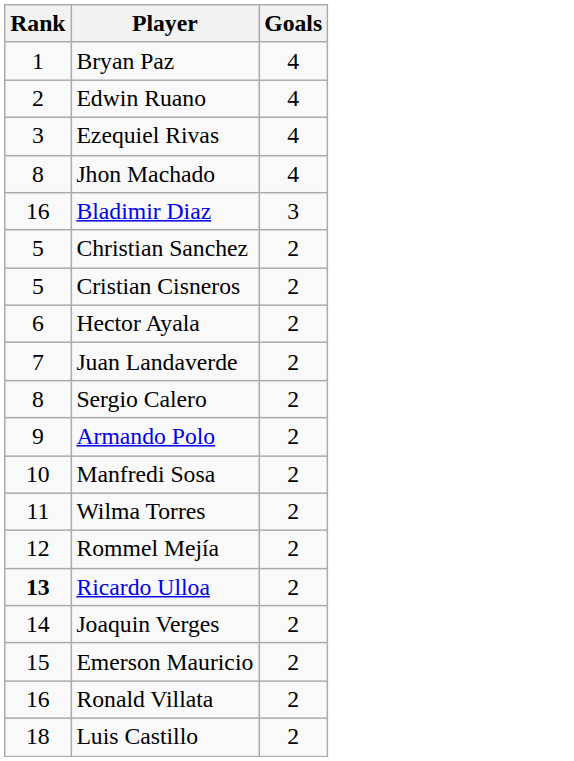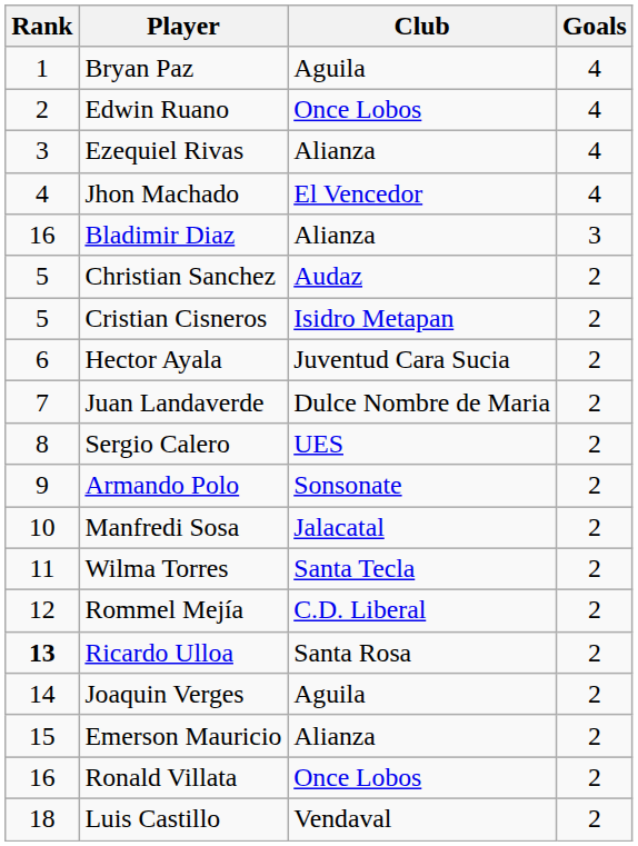 <table class="wikitable sortable" style="text-align:center">
 <tr>
 <th>Rank</th>
 <th>Player</th>
+<th>Club</th>
 <th>Goals</th>
 </tr>
 <tr>
 <td>1</td>
 <td align="left"> Bryan Paz</td>
+<td align="left">Aguila</td>
 <td>4</td>
 </tr>
 <tr>
 <td>2</td>
 <td align="left"> Edwin Ruano</td>
+<td align="left"><a href='#'>Once Lobos</a></td>
 <td>4</td>
 </tr>
 <tr>
 <td>3</td>
 <td align="left"> Ezequiel Rivas</td>
+<td align="left">Alianza</td>
 <td>4</td>
 </tr>
 <tr>
-<td>8</td>
+<td>4</td>
 <td align="left"> Jhon Machado</td>
+<td align="left"><a href='#'>El Vencedor</a></td>
 <td>4</td>
 </tr>
 <tr>
 <td>16</td>
 <td align="left"> <a href='#'>Bladimir Diaz</a></td>
+<td align="left">Alianza</td>
 <td>3</td>
 </tr>
 <tr>
 <td>5</td>
 <td align="left"> Christian Sanchez</td>
+<td align="left"><a href='#'>Audaz</a></td>
 <td>2</td>
 </tr>
 <tr>
 <td>5</td>
 <td align="left"> Cristian Cisneros</td>
+<td align="left"><a href='#'>Isidro Metapan</a></td>
 <td>2</td>
 </tr>
 <tr>
 <td>6</td>
 <td align="left"> Hector Ayala</td>
+<td align="left">Juventud Cara Sucia</td>
 <td>2</td>
 </tr>
 <tr>
 <td>7</td>
 <td align="left"> Juan Landaverde</td>
+<td align="left">Dulce Nombre de Maria</td>
 <td>2</td>
 </tr>
 <tr>
 <td>8</td>
 <td align="left"> Sergio Calero</td>
+<td align="left"><a href='#'>UES</a></td>
 <td>2</td>
 </tr>
 <tr>
 <td>9</td>
 <td align="left"> <a href='#'>Armando Polo</a></td>
+<td align="left"><a href='#'>Sonsonate</a></td>
 <td>2</td>
 </tr>
 <tr>
 <td>10</td>
 <td align="left"> Manfredi Sosa</td>
+<td align="left"><a href='#'>Jalacatal</a></td>
 <td>2</td>
 </tr>
 <tr>
 <td>11</td>
 <td align="left"> Wilma Torres</td>
+<td align="left"><a href='#'>Santa Tecla</a></td>
 <td>2</td>
 </tr>
 <tr>
 <td>12</td>
 <td align="left"> Rommel Mejía</td>
+<td align="left"><a href='#'>C.D. Liberal</a></td>
 <td>2</td>
 </tr>
 <tr>
 <td><strong>13</strong></td>
 <td align="left"> <a href='#'>Ricardo Ulloa</a></td>
+<td align="left">Santa Rosa</td>
 <td>2</td>
 </tr>
 <tr>
 <td>14</td>
 <td align="left"> Joaquin Verges</td>
+<td align="left">Aguila</td>
 <td>2</td>
 </tr>
 <tr>
 <td>15</td>
 <td align="left"> Emerson Mauricio</td>
+<td align="left">Alianza</td>
 <td>2</td>
 </tr>
 <tr>
 <td>16</td>
 <td align="left"> Ronald Villata</td>
+<td align="left"><a href='#'>Once Lobos</a></td>
 <td>2</td>
 </tr>
 <tr>
 <td>18</td>
 <td align="left"> Luis Castillo</td>
+<td align="left">Vendaval</td>
 <td>2</td>
 </tr>
 </table>
